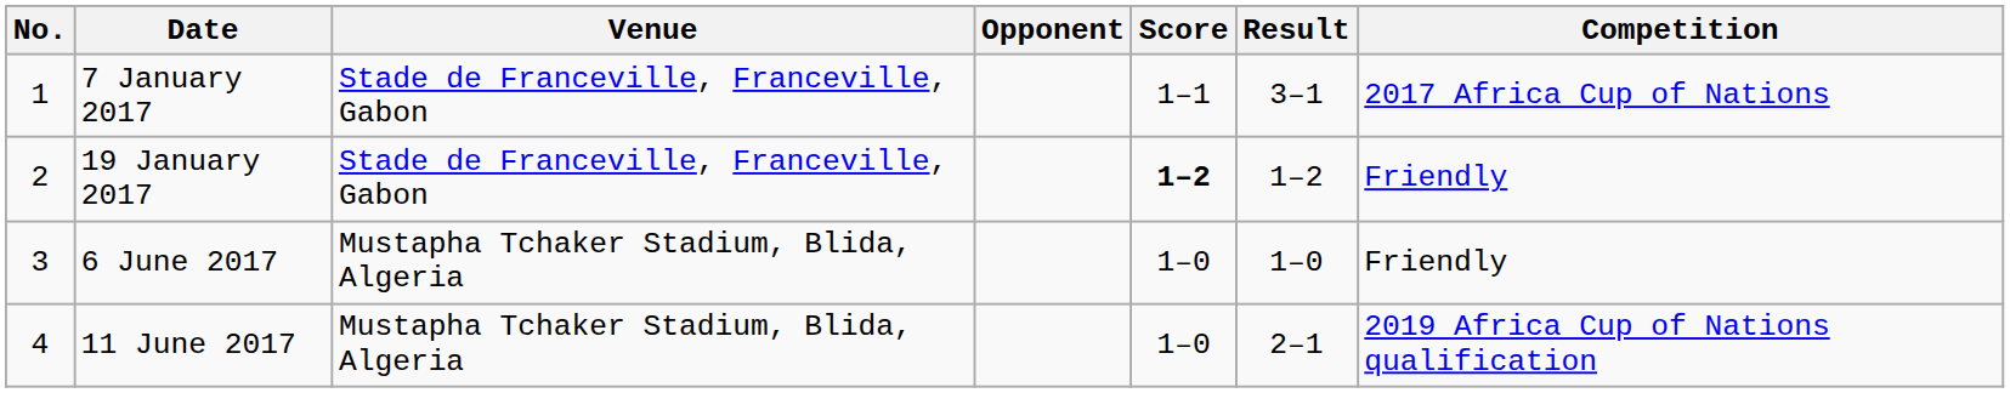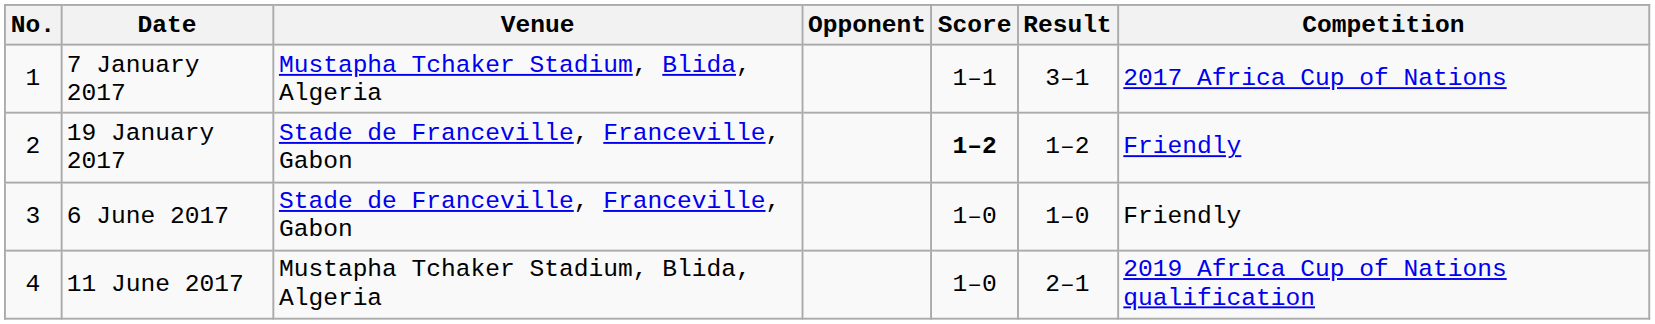 <table class="wikitable sortable">
 <tr>
 <th scope="col">No.</th>
 <th scope="col">Date</th>
 <th scope="col">Venue</th>
 <th scope="col">Opponent</th>
 <th scope="col">Score</th>
 <th scope="col">Result</th>
 <th scope="col">Competition</th>
 </tr>
 <tr>
 <td align="center">1</td>
 <td>7 January 2017</td>
-<td><a href='#'>Stade de Franceville</a>, <a href='#'>Franceville</a>, Gabon</td>
+<td><a href='#'>Mustapha Tchaker Stadium</a>, <a href='#'>Blida</a>, Algeria</td>
 <td></td>
 <td align="center">1–1</td>
 <td align="center">3–1</td>
 <td><a href='#'>2017 Africa Cup of Nations</a></td>
 </tr>
 <tr>
 <td align="center">2</td>
 <td>19 January 2017</td>
 <td><a href='#'>Stade de Franceville</a>, <a href='#'>Franceville</a>, Gabon</td>
 <td></td>
 <td align="center"><strong>1–2</strong></td>
 <td align="center">1–2</td>
 <td><a href='#'>Friendly</a></td>
 </tr>
 <tr>
 <td align="center">3</td>
 <td>6 June 2017</td>
-<td>Mustapha Tchaker Stadium, Blida, Algeria</td>
+<td><a href='#'>Stade de Franceville</a>, <a href='#'>Franceville</a>, Gabon</td>
 <td></td>
 <td align="center">1–0</td>
 <td align="center">1–0</td>
 <td>Friendly</td>
 </tr>
 <tr>
 <td align="center">4</td>
 <td>11 June 2017</td>
 <td>Mustapha Tchaker Stadium, Blida, Algeria</td>
 <td></td>
 <td align="center">1–0</td>
 <td align="center">2–1</td>
 <td><a href='#'>2019 Africa Cup of Nations qualification</a></td>
 </tr>
 </table>
